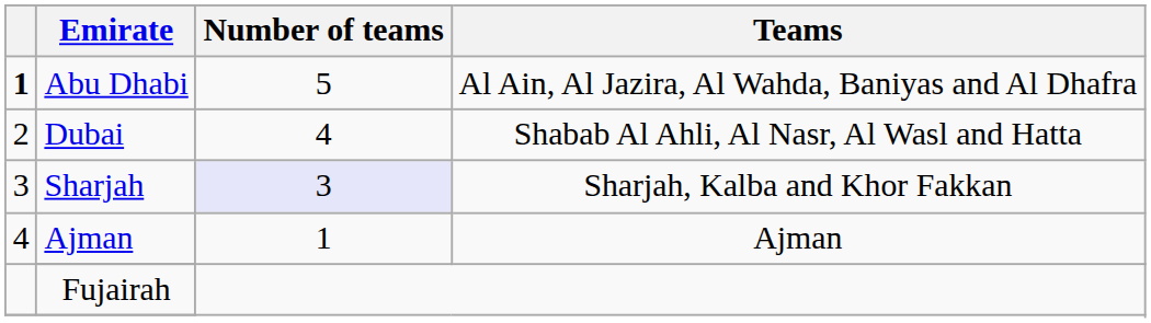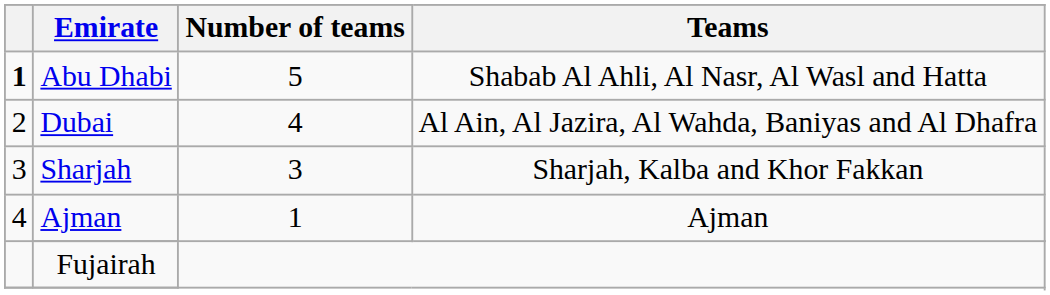 <table class="wikitable">
 <tr>
 <th></th>
 <th><a href='#'>Emirate</a></th>
 <th>Number of teams</th>
 <th>Teams</th>
 </tr>
 <tr>
 <td><strong>1</strong></td>
 <td> <a href='#'>Abu Dhabi</a></td>
 <td align=center>5</td>
-<td align=center>Al Ain, Al Jazira, Al Wahda, Baniyas and Al Dhafra</td>
+<td align=center>Shabab Al Ahli, Al Nasr, Al Wasl and Hatta</td>
 </tr>
 <tr>
 <td>2</td>
 <td> <a href='#'>Dubai</a></td>
 <td align=center>4</td>
-<td align=center>Shabab Al Ahli, Al Nasr, Al Wasl and Hatta</td>
+<td align=center>Al Ain, Al Jazira, Al Wahda, Baniyas and Al Dhafra</td>
 </tr>
 <tr>
 <td>3</td>
 <td> <a href='#'>Sharjah</a></td>
-<td align=center style="background: lavender;">3</td>
+<td align=center>3</td>
 <td align=center>Sharjah, Kalba and Khor Fakkan</td>
 </tr>
 <tr>
 <td rowspan="2">4</td>
 <td> <a href='#'>Ajman</a></td>
 <td rowspan="2" align=center>1</td>
 <td align=center>Ajman</td>
 </tr>
 <tr>
 </tr>
 <tr>
 <td></td>
 <td align=center>Fujairah</td>
 </tr>
 <tr>
 </tr>
 </table>
